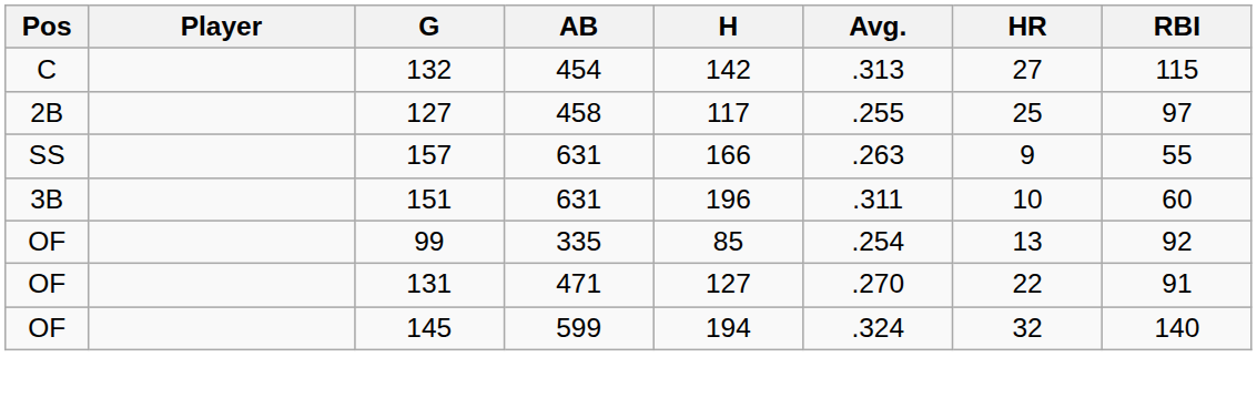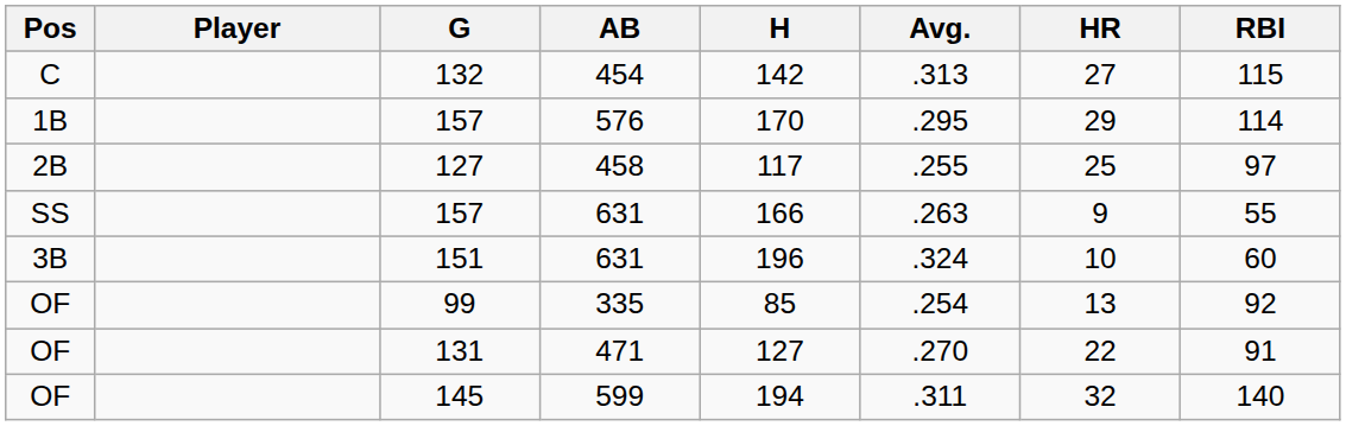 <table class="wikitable sortable">
 <tr>
 <th bgcolor="#DDDDFF" width="5%">Pos</th>
 <th bgcolor="#DDDDFF" width="16%">Player</th>
 <th bgcolor="#DDDDFF" width="9%">G</th>
 <th bgcolor="#DDDDFF" width="9%">AB</th>
 <th bgcolor="#DDDDFF" width="9%">H</th>
 <th bgcolor="#DDDDFF" width="9%">Avg.</th>
 <th bgcolor="#DDDDFF" width="9%">HR</th>
 <th bgcolor="#DDDDFF" width="9%">RBI</th>
 </tr>
 <tr align="center">
 <td>C</td>
 <td></td>
 <td>132</td>
 <td>454</td>
 <td>142</td>
 <td>.313</td>
 <td>27</td>
 <td>115</td>
+</tr>
+<tr align="center">
+<td>1B</td>
+<td></td>
+<td>157</td>
+<td>576</td>
+<td>170</td>
+<td>.295</td>
+<td>29</td>
+<td>114</td>
 </tr>
 <tr align="center">
 <td>2B</td>
 <td></td>
 <td>127</td>
 <td>458</td>
 <td>117</td>
 <td>.255</td>
 <td>25</td>
 <td>97</td>
 </tr>
 <tr align="center">
 <td>SS</td>
 <td></td>
 <td>157</td>
 <td>631</td>
 <td>166</td>
 <td>.263</td>
 <td>9</td>
 <td>55</td>
 </tr>
 <tr align="center">
 <td>3B</td>
 <td></td>
 <td>151</td>
 <td>631</td>
 <td>196</td>
-<td>.311</td>
+<td>.324</td>
 <td>10</td>
 <td>60</td>
 </tr>
 <tr align="center">
 <td>OF</td>
 <td></td>
 <td>99</td>
 <td>335</td>
 <td>85</td>
 <td>.254</td>
 <td>13</td>
 <td>92</td>
 </tr>
 <tr align="center">
 <td>OF</td>
 <td></td>
 <td>131</td>
 <td>471</td>
 <td>127</td>
 <td>.270</td>
 <td>22</td>
 <td>91</td>
 </tr>
 <tr align="center">
 <td>OF</td>
 <td></td>
 <td>145</td>
 <td>599</td>
 <td>194</td>
-<td>.324</td>
+<td>.311</td>
 <td>32</td>
 <td>140</td>
 </tr>
 </table>
